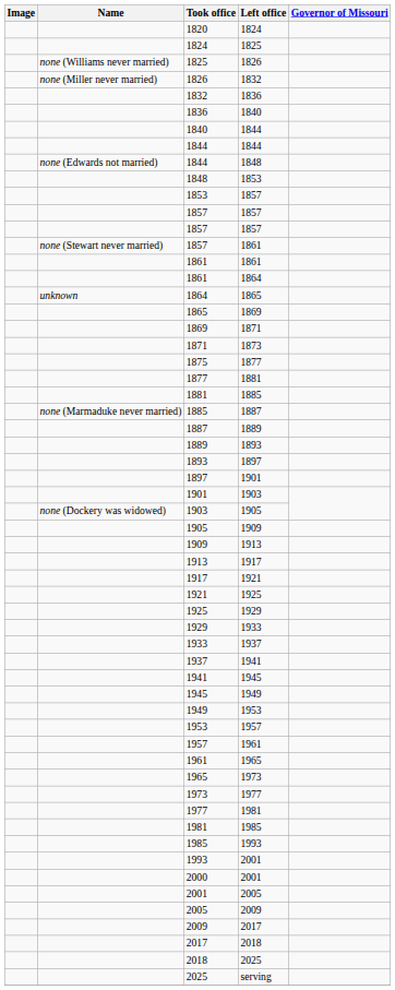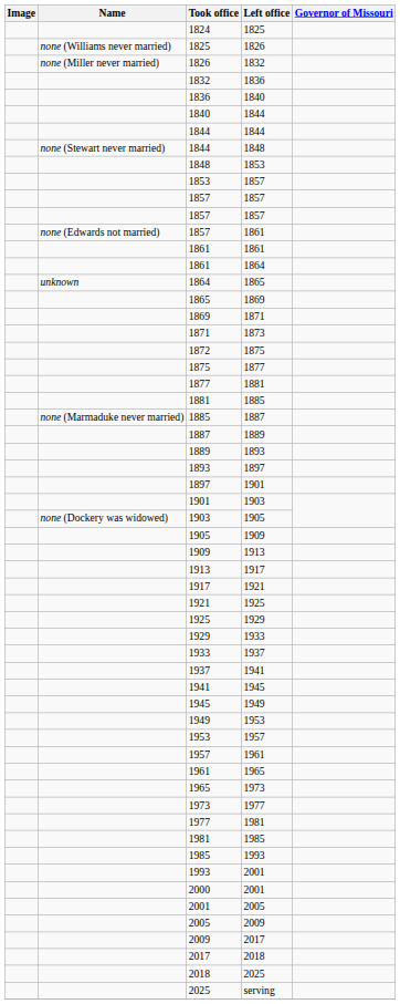 <table class="wikitable sortable sticky-header"}}>
 <tr>
 <th class="unsortable">Image</th>
 <th>Name</th>
 <th>Took office</th>
 <th>Left office</th>
 <th><a href='#'>Governor of Missouri</a></th>
-</tr>
-<tr>
-<td></td>
-<td></td>
-<td>1820</td>
-<td>1824</td>
-<td></td>
 </tr>
 <tr>
 <td></td>
 <td></td>
 <td>1824</td>
 <td>1825</td>
 <td></td>
 </tr>
 <tr>
 <td></td>
 <td><em>none</em> (Williams never married)</td>
 <td>1825</td>
 <td>1826</td>
 <td></td>
 </tr>
 <tr>
 <td></td>
 <td><em>none</em> (Miller never married)</td>
 <td>1826</td>
 <td>1832</td>
 <td></td>
 </tr>
 <tr>
 <td></td>
 <td></td>
 <td>1832</td>
 <td>1836</td>
 <td></td>
 </tr>
 <tr>
 <td></td>
 <td></td>
 <td>1836</td>
 <td>1840</td>
 <td></td>
 </tr>
 <tr>
 <td></td>
 <td></td>
 <td>1840</td>
 <td>1844</td>
 <td></td>
 </tr>
 <tr>
 <td></td>
 <td></td>
 <td>1844</td>
 <td>1844</td>
 <td></td>
 </tr>
 <tr>
 <td></td>
-<td><em>none</em> (Edwards not married)</td>
+<td><em>none</em> (Stewart never married)</td>
 <td>1844</td>
 <td>1848</td>
 <td></td>
 </tr>
 <tr>
 <td></td>
 <td></td>
 <td>1848</td>
 <td>1853</td>
 <td></td>
 </tr>
 <tr>
 <td></td>
 <td></td>
 <td>1853</td>
 <td>1857</td>
 <td></td>
 </tr>
 <tr>
 <td></td>
 <td></td>
 <td>1857</td>
 <td>1857</td>
 <td></td>
 </tr>
 <tr>
 <td></td>
 <td></td>
 <td>1857</td>
 <td>1857</td>
 <td></td>
 </tr>
 <tr>
 <td></td>
-<td><em>none</em> (Stewart never married)</td>
+<td><em>none</em> (Edwards not married)</td>
 <td>1857</td>
 <td>1861</td>
 <td></td>
 </tr>
 <tr>
 <td></td>
 <td></td>
 <td>1861</td>
 <td>1861</td>
 <td></td>
 </tr>
 <tr>
 <td></td>
 <td></td>
 <td>1861</td>
 <td>1864</td>
 <td></td>
 </tr>
 <tr>
 <td></td>
 <td><em>unknown</em></td>
 <td>1864</td>
 <td>1865</td>
 <td></td>
 </tr>
 <tr>
 <td></td>
 <td></td>
 <td>1865</td>
 <td>1869</td>
 <td></td>
 </tr>
 <tr>
 <td></td>
 <td></td>
 <td>1869</td>
 <td>1871</td>
 <td></td>
 </tr>
 <tr>
 <td></td>
 <td></td>
 <td>1871</td>
 <td>1873</td>
+<td></td>
+</tr>
+<tr>
+<td></td>
+<td></td>
+<td>1872</td>
+<td>1875</td>
 <td></td>
 </tr>
 <tr>
 <td></td>
 <td></td>
 <td>1875</td>
 <td>1877</td>
 <td></td>
 </tr>
 <tr>
 <td></td>
 <td></td>
 <td>1877</td>
 <td>1881</td>
 <td></td>
 </tr>
 <tr>
 <td></td>
 <td></td>
 <td>1881</td>
 <td>1885</td>
 <td></td>
 </tr>
 <tr>
 <td></td>
 <td><em>none</em> (Marmaduke never married)</td>
 <td>1885</td>
 <td>1887</td>
 <td></td>
 </tr>
 <tr>
 <td></td>
 <td></td>
 <td>1887</td>
 <td>1889</td>
 <td></td>
 </tr>
 <tr>
 <td></td>
 <td></td>
 <td>1889</td>
 <td>1893</td>
 <td></td>
 </tr>
 <tr>
 <td></td>
 <td></td>
 <td>1893</td>
 <td>1897</td>
 <td></td>
 </tr>
 <tr>
 <td></td>
 <td></td>
 <td>1897</td>
 <td>1901</td>
 <td></td>
 </tr>
 <tr>
 <td></td>
 <td></td>
 <td>1901</td>
 <td>1903</td>
 <td rowspan=2></td>
 </tr>
 <tr>
 <td></td>
 <td><em>none</em> (Dockery was widowed)</td>
 <td>1903</td>
 <td>1905</td>
 </tr>
 <tr>
 <td></td>
 <td></td>
 <td>1905</td>
 <td>1909</td>
 <td></td>
 </tr>
 <tr>
 <td></td>
 <td></td>
 <td>1909</td>
 <td>1913</td>
 <td></td>
 </tr>
 <tr>
 <td></td>
 <td></td>
 <td>1913</td>
 <td>1917</td>
 <td></td>
 </tr>
 <tr>
 <td></td>
 <td></td>
 <td>1917</td>
 <td>1921</td>
 <td></td>
 </tr>
 <tr>
 <td></td>
 <td></td>
 <td>1921</td>
 <td>1925</td>
 <td></td>
 </tr>
 <tr>
 <td></td>
 <td></td>
 <td>1925</td>
 <td>1929</td>
 <td></td>
 </tr>
 <tr>
 <td></td>
 <td></td>
 <td>1929</td>
 <td>1933</td>
 <td></td>
 </tr>
 <tr>
 <td></td>
 <td></td>
 <td>1933</td>
 <td>1937</td>
 <td></td>
 </tr>
 <tr>
 <td></td>
 <td></td>
 <td>1937</td>
 <td>1941</td>
 <td></td>
 </tr>
 <tr>
 <td></td>
 <td></td>
 <td>1941</td>
 <td>1945</td>
 <td></td>
 </tr>
 <tr>
 <td></td>
 <td></td>
 <td>1945</td>
 <td>1949</td>
 <td></td>
 </tr>
 <tr>
 <td></td>
 <td></td>
 <td>1949</td>
 <td>1953</td>
 <td></td>
 </tr>
 <tr>
 <td></td>
 <td></td>
 <td>1953</td>
 <td>1957</td>
 <td></td>
 </tr>
 <tr>
 <td></td>
 <td></td>
 <td>1957</td>
 <td>1961</td>
 <td></td>
 </tr>
 <tr>
 <td></td>
 <td></td>
 <td>1961</td>
 <td>1965</td>
 <td></td>
 </tr>
 <tr>
 <td></td>
 <td></td>
 <td>1965</td>
 <td>1973</td>
 <td></td>
 </tr>
 <tr>
 <td></td>
 <td></td>
 <td>1973</td>
 <td>1977</td>
 <td></td>
 </tr>
 <tr>
 <td></td>
 <td></td>
 <td>1977</td>
 <td>1981</td>
 <td></td>
 </tr>
 <tr>
 <td></td>
 <td></td>
 <td>1981</td>
 <td>1985</td>
 <td></td>
 </tr>
 <tr>
 <td></td>
 <td></td>
 <td>1985</td>
 <td>1993</td>
 <td></td>
 </tr>
 <tr>
 <td></td>
 <td></td>
 <td>1993</td>
 <td>2001</td>
 <td></td>
 </tr>
 <tr>
 <td></td>
 <td></td>
 <td>2000</td>
 <td>2001</td>
 <td></td>
 </tr>
 <tr>
 <td></td>
 <td></td>
 <td>2001</td>
 <td>2005</td>
 <td></td>
 </tr>
 <tr>
 <td></td>
 <td></td>
 <td>2005</td>
 <td>2009</td>
 <td></td>
 </tr>
 <tr>
 <td></td>
 <td></td>
 <td>2009</td>
 <td>2017</td>
 <td></td>
 </tr>
 <tr>
 <td></td>
 <td></td>
 <td>2017</td>
 <td>2018</td>
 <td></td>
 </tr>
 <tr>
 <td></td>
 <td></td>
 <td>2018</td>
 <td>2025</td>
 <td></td>
 </tr>
 <tr>
 <td></td>
 <td></td>
 <td>2025</td>
 <td>serving</td>
 <td></td>
 </tr>
 <tr>
 </tr>
 </table>
